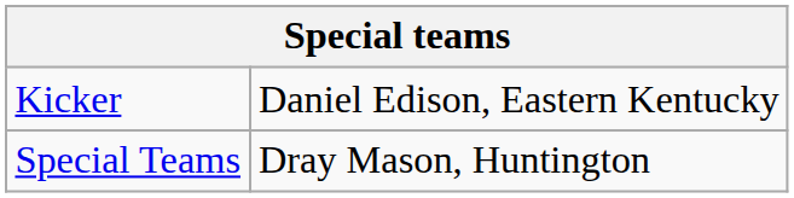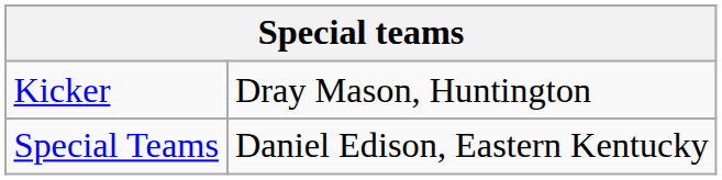 <table class="wikitable">
 <tr>
 <th colspan="6">Special teams</th>
 </tr>
 <tr>
 <td><a href='#'>Kicker</a></td>
-<td>Daniel Edison, Eastern Kentucky</td>
+<td>Dray Mason, Huntington</td>
 </tr>
 <tr>
 <td><a href='#'>Special Teams</a></td>
-<td>Dray Mason, Huntington</td>
+<td>Daniel Edison, Eastern Kentucky</td>
 </tr>
 </table>
